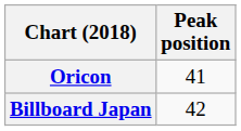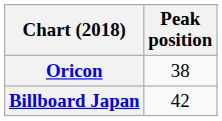 <table class="wikitable sortable plainrowheaders" style="text-align:center">
 <tr>
 <th scope="col">Chart (2018)</th>
 <th scope="col">Peak<br>position</th>
 </tr>
 <tr>
 <th scope="row"><a href='#'>Oricon</a></th>
-<td>41</td>
+<td>38</td>
 </tr>
 <tr>
 <th scope="row"><a href='#'>Billboard Japan</a></th>
 <td>42</td>
 </tr>
 </table>
